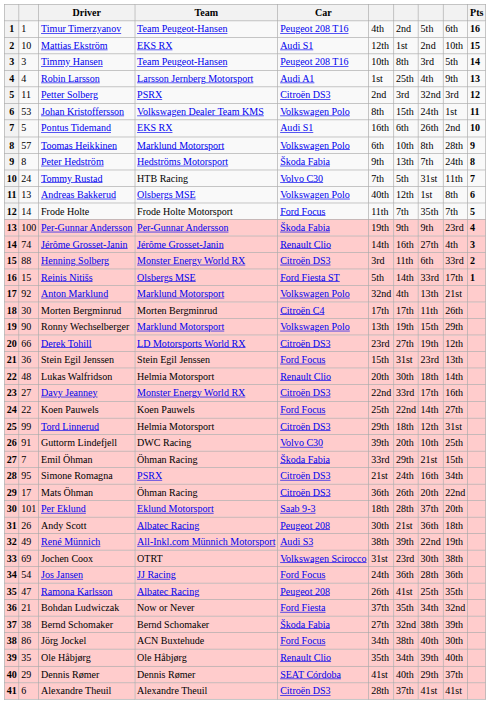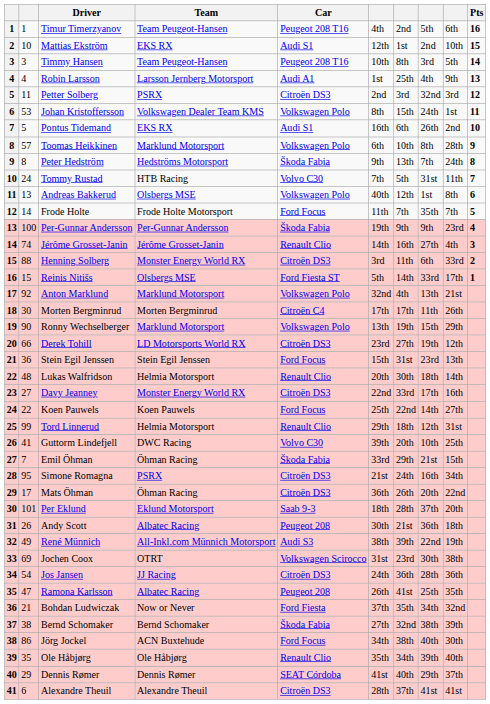 <table class=wikitable style="font-size:95%">
 <tr>
 <th></th>
 <th></th>
 <th>Driver</th>
 <th>Team</th>
 <th>Car</th>
 <th></th>
 <th></th>
 <th></th>
 <th></th>
 <th>Pts</th>
 </tr>
 <tr>
 <th>1</th>
 <td>1</td>
 <td> <a href='#'>Timur Timerzyanov</a></td>
 <td><a href='#'>Team Peugeot-Hansen</a></td>
 <td><a href='#'>Peugeot 208 T16</a></td>
 <td>4th</td>
 <td>2nd</td>
 <td>5th</td>
 <td>6th</td>
 <td><strong>16</strong></td>
 </tr>
 <tr>
 <th>2</th>
 <td>10</td>
 <td> <a href='#'>Mattias Ekström</a></td>
 <td><a href='#'>EKS RX</a></td>
 <td><a href='#'>Audi S1</a></td>
 <td>12th</td>
 <td>1st</td>
 <td>2nd</td>
 <td>10th</td>
 <td><strong>15</strong></td>
 </tr>
 <tr>
 <th>3</th>
 <td>3</td>
 <td> <a href='#'>Timmy Hansen</a></td>
 <td><a href='#'>Team Peugeot-Hansen</a></td>
 <td><a href='#'>Peugeot 208 T16</a></td>
 <td>10th</td>
 <td>8th</td>
 <td>3rd</td>
 <td>5th</td>
 <td><strong>14</strong></td>
 </tr>
 <tr>
 <th>4</th>
 <td>4</td>
 <td> <a href='#'>Robin Larsson</a></td>
 <td><a href='#'>Larsson Jernberg Motorsport</a></td>
 <td><a href='#'>Audi A1</a></td>
 <td>1st</td>
 <td>25th</td>
 <td>4th</td>
 <td>9th</td>
 <td><strong>13</strong></td>
 </tr>
 <tr>
 <th>5</th>
 <td>11</td>
 <td> <a href='#'>Petter Solberg</a></td>
 <td><a href='#'>PSRX</a></td>
 <td><a href='#'>Citroën DS3</a></td>
 <td>2nd</td>
 <td>3rd</td>
 <td>32nd</td>
 <td>3rd</td>
 <td><strong>12</strong></td>
 </tr>
 <tr>
 <th>6</th>
 <td>53</td>
 <td> <a href='#'>Johan Kristoffersson</a></td>
 <td><a href='#'>Volkswagen Dealer Team KMS</a></td>
 <td><a href='#'>Volkswagen Polo</a></td>
 <td>8th</td>
 <td>15th</td>
 <td>24th</td>
 <td>1st</td>
 <td><strong>11</strong></td>
 </tr>
 <tr>
 <th>7</th>
 <td>5</td>
 <td> <a href='#'>Pontus Tidemand</a></td>
 <td><a href='#'>EKS RX</a></td>
 <td><a href='#'>Audi S1</a></td>
 <td>16th</td>
 <td>6th</td>
 <td>26th</td>
 <td>2nd</td>
 <td><strong>10</strong></td>
 </tr>
 <tr>
 <th>8</th>
 <td>57</td>
 <td> <a href='#'>Toomas Heikkinen</a></td>
 <td><a href='#'>Marklund Motorsport</a></td>
 <td><a href='#'>Volkswagen Polo</a></td>
 <td>6th</td>
 <td>10th</td>
 <td>8th</td>
 <td>28th</td>
 <td><strong>9</strong></td>
 </tr>
 <tr>
 <th>9</th>
 <td>8</td>
 <td> <a href='#'>Peter Hedström</a></td>
 <td><a href='#'>Hedströms Motorsport</a></td>
 <td><a href='#'>Škoda Fabia</a></td>
 <td>9th</td>
 <td>13th</td>
 <td>7th</td>
 <td>24th</td>
 <td><strong>8</strong></td>
 </tr>
 <tr>
 <th>10</th>
 <td>24</td>
 <td> <a href='#'>Tommy Rustad</a></td>
 <td>HTB Racing</td>
 <td><a href='#'>Volvo C30</a></td>
 <td>7th</td>
 <td>5th</td>
 <td>31st</td>
 <td>11th</td>
 <td><strong>7</strong></td>
 </tr>
 <tr>
 <th>11</th>
 <td>13</td>
 <td> <a href='#'>Andreas Bakkerud</a></td>
 <td><a href='#'>Olsbergs MSE</a></td>
 <td><a href='#'>Volkswagen Polo</a></td>
 <td>40th</td>
 <td>12th</td>
 <td>1st</td>
 <td>8th</td>
 <td><strong>6</strong></td>
 </tr>
 <tr>
 <th>12</th>
 <td>14</td>
 <td> Frode Holte</td>
 <td>Frode Holte Motorsport</td>
 <td><a href='#'>Ford Focus</a></td>
 <td>11th</td>
 <td>7th</td>
 <td>35th</td>
 <td>7th</td>
 <td><strong>5</strong></td>
 </tr>
 <tr>
 <th style="background:#ffcccc;">13</th>
 <td style="background:#ffcccc;">100</td>
 <td style="background:#ffcccc;"> <a href='#'>Per-Gunnar Andersson</a></td>
 <td style="background:#ffcccc;"><a href='#'>Per-Gunnar Andersson</a></td>
 <td style="background:#ffcccc;"><a href='#'>Škoda Fabia</a></td>
 <td style="background:#ffcccc;">19th</td>
 <td style="background:#ffcccc;">9th</td>
 <td style="background:#ffcccc;">9th</td>
 <td style="background:#ffcccc;">23rd</td>
 <td style="background:#ffcccc;"><strong>4</strong></td>
 </tr>
 <tr>
 <th style="background:#ffcccc;">14</th>
 <td style="background:#ffcccc;">74</td>
 <td style="background:#ffcccc;"> <a href='#'>Jérôme Grosset-Janin</a></td>
 <td style="background:#ffcccc;"><a href='#'>Jérôme Grosset-Janin</a></td>
 <td style="background:#ffcccc;"><a href='#'>Renault Clio</a></td>
 <td style="background:#ffcccc;">14th</td>
 <td style="background:#ffcccc;">16th</td>
 <td style="background:#ffcccc;">27th</td>
 <td style="background:#ffcccc;">4th</td>
 <td style="background:#ffcccc;"><strong>3</strong></td>
 </tr>
 <tr>
 <th style="background:#ffcccc;">15</th>
 <td style="background:#ffcccc;">88</td>
 <td style="background:#ffcccc;"> <a href='#'>Henning Solberg</a></td>
 <td style="background:#ffcccc;"><a href='#'>Monster Energy World RX</a></td>
 <td style="background:#ffcccc;"><a href='#'>Citroën DS3</a></td>
 <td style="background:#ffcccc;">3rd</td>
 <td style="background:#ffcccc;">11th</td>
 <td style="background:#ffcccc;">6th</td>
 <td style="background:#ffcccc;">33rd</td>
 <td style="background:#ffcccc;"><strong>2</strong></td>
 </tr>
 <tr>
 <th style="background:#ffcccc;">16</th>
 <td style="background:#ffcccc;">15</td>
 <td style="background:#ffcccc;"> <a href='#'>Reinis Nitišs</a></td>
 <td style="background:#ffcccc;"><a href='#'>Olsbergs MSE</a></td>
 <td style="background:#ffcccc;"><a href='#'>Ford Fiesta ST</a></td>
 <td style="background:#ffcccc;">5th</td>
 <td style="background:#ffcccc;">14th</td>
 <td style="background:#ffcccc;">33rd</td>
 <td style="background:#ffcccc;">17th</td>
 <td style="background:#ffcccc;"><strong>1</strong></td>
 </tr>
 <tr>
 <th style="background:#ffcccc;">17</th>
 <td style="background:#ffcccc;">92</td>
 <td style="background:#ffcccc;"> <a href='#'>Anton Marklund</a></td>
 <td style="background:#ffcccc;"><a href='#'>Marklund Motorsport</a></td>
 <td style="background:#ffcccc;"><a href='#'>Volkswagen Polo</a></td>
 <td style="background:#ffcccc;">32nd</td>
 <td style="background:#ffcccc;">4th</td>
 <td style="background:#ffcccc;">13th</td>
 <td style="background:#ffcccc;">21st</td>
 <td style="background:#ffcccc;"></td>
 </tr>
 <tr>
 <th style="background:#ffcccc;">18</th>
 <td style="background:#ffcccc;">30</td>
 <td style="background:#ffcccc;"> Morten Bergminrud</td>
 <td style="background:#ffcccc;">Morten Bergminrud</td>
 <td style="background:#ffcccc;"><a href='#'>Citroën C4</a></td>
 <td style="background:#ffcccc;">17th</td>
 <td style="background:#ffcccc;">17th</td>
 <td style="background:#ffcccc;">11th</td>
 <td style="background:#ffcccc;">26th</td>
 <td style="background:#ffcccc;"></td>
 </tr>
 <tr>
 <th style="background:#ffcccc;">19</th>
 <td style="background:#ffcccc;">90</td>
 <td style="background:#ffcccc;"> Ronny Wechselberger</td>
 <td style="background:#ffcccc;"><a href='#'>Marklund Motorsport</a></td>
 <td style="background:#ffcccc;"><a href='#'>Volkswagen Polo</a></td>
 <td style="background:#ffcccc;">13th</td>
 <td style="background:#ffcccc;">19th</td>
 <td style="background:#ffcccc;">15th</td>
 <td style="background:#ffcccc;">29th</td>
 <td style="background:#ffcccc;"></td>
 </tr>
 <tr>
 <th style="background:#ffcccc;">20</th>
 <td style="background:#ffcccc;">66</td>
 <td style="background:#ffcccc;"> <a href='#'>Derek Tohill</a></td>
 <td style="background:#ffcccc;"><a href='#'>LD Motorsports World RX</a></td>
 <td style="background:#ffcccc;"><a href='#'>Citroën DS3</a></td>
 <td style="background:#ffcccc;">23rd</td>
 <td style="background:#ffcccc;">27th</td>
 <td style="background:#ffcccc;">19th</td>
 <td style="background:#ffcccc;">12th</td>
 <td style="background:#ffcccc;"></td>
 </tr>
 <tr>
 <th style="background:#ffcccc;">21</th>
 <td style="background:#ffcccc;">36</td>
 <td style="background:#ffcccc;"> Stein Egil Jenssen</td>
 <td style="background:#ffcccc;">Stein Egil Jenssen</td>
 <td style="background:#ffcccc;"><a href='#'>Ford Focus</a></td>
 <td style="background:#ffcccc;">15th</td>
 <td style="background:#ffcccc;">31st</td>
 <td style="background:#ffcccc;">23rd</td>
 <td style="background:#ffcccc;">13th</td>
 <td style="background:#ffcccc;"></td>
 </tr>
 <tr>
 <th style="background:#ffcccc;">22</th>
 <td style="background:#ffcccc;">48</td>
 <td style="background:#ffcccc;"> Lukas Walfridson</td>
 <td style="background:#ffcccc;">Helmia Motorsport</td>
 <td style="background:#ffcccc;"><a href='#'>Renault Clio</a></td>
 <td style="background:#ffcccc;">20th</td>
 <td style="background:#ffcccc;">30th</td>
 <td style="background:#ffcccc;">18th</td>
 <td style="background:#ffcccc;">14th</td>
 <td style="background:#ffcccc;"></td>
 </tr>
 <tr>
 <th style="background:#ffcccc;">23</th>
 <td style="background:#ffcccc;">27</td>
 <td style="background:#ffcccc;"> <a href='#'>Davy Jeanney</a></td>
 <td style="background:#ffcccc;"><a href='#'>Monster Energy World RX</a></td>
 <td style="background:#ffcccc;"><a href='#'>Citroën DS3</a></td>
 <td style="background:#ffcccc;">22nd</td>
 <td style="background:#ffcccc;">33rd</td>
 <td style="background:#ffcccc;">17th</td>
 <td style="background:#ffcccc;">16th</td>
 <td style="background:#ffcccc;"></td>
 </tr>
 <tr>
 <th style="background:#ffcccc;">24</th>
 <td style="background:#ffcccc;">22</td>
 <td style="background:#ffcccc;"> Koen Pauwels</td>
 <td style="background:#ffcccc;">Koen Pauwels</td>
 <td style="background:#ffcccc;"><a href='#'>Ford Focus</a></td>
 <td style="background:#ffcccc;">25th</td>
 <td style="background:#ffcccc;">22nd</td>
 <td style="background:#ffcccc;">14th</td>
 <td style="background:#ffcccc;">27th</td>
 <td style="background:#ffcccc;"></td>
 </tr>
 <tr>
 <th style="background:#ffcccc;">25</th>
 <td style="background:#ffcccc;">99</td>
 <td style="background:#ffcccc;"> <a href='#'>Tord Linnerud</a></td>
 <td style="background:#ffcccc;">Helmia Motorsport</td>
-<td style="background:#ffcccc;"><a href='#'>Citroën DS3</a></td>
+<td style="background:#ffcccc;"><a href='#'>Renault Clio</a></td>
 <td style="background:#ffcccc;">29th</td>
 <td style="background:#ffcccc;">18th</td>
 <td style="background:#ffcccc;">12th</td>
 <td style="background:#ffcccc;">31st</td>
 <td style="background:#ffcccc;"></td>
 </tr>
 <tr>
 <th style="background:#ffcccc;">26</th>
-<td style="background:#ffcccc;">91</td>
+<td style="background:#ffcccc;">41</td>
 <td style="background:#ffcccc;"> Guttorm Lindefjell</td>
 <td style="background:#ffcccc;">DWC Racing</td>
 <td style="background:#ffcccc;"><a href='#'>Volvo C30</a></td>
 <td style="background:#ffcccc;">39th</td>
 <td style="background:#ffcccc;">20th</td>
 <td style="background:#ffcccc;">10th</td>
 <td style="background:#ffcccc;">25th</td>
 <td style="background:#ffcccc;"></td>
 </tr>
 <tr>
 <th style="background:#ffcccc;">27</th>
 <td style="background:#ffcccc;">7</td>
 <td style="background:#ffcccc;"> Emil Öhman</td>
 <td style="background:#ffcccc;">Öhman Racing</td>
 <td style="background:#ffcccc;"><a href='#'>Škoda Fabia</a></td>
 <td style="background:#ffcccc;">33rd</td>
 <td style="background:#ffcccc;">29th</td>
 <td style="background:#ffcccc;">21st</td>
 <td style="background:#ffcccc;">15th</td>
 <td style="background:#ffcccc;"></td>
 </tr>
 <tr>
 <th style="background:#ffcccc;">28</th>
 <td style="background:#ffcccc;">95</td>
 <td style="background:#ffcccc;"> Simone Romagna</td>
 <td style="background:#ffcccc;"><a href='#'>PSRX</a></td>
 <td style="background:#ffcccc;"><a href='#'>Citroën DS3</a></td>
 <td style="background:#ffcccc;">21st</td>
 <td style="background:#ffcccc;">24th</td>
 <td style="background:#ffcccc;">16th</td>
 <td style="background:#ffcccc;">34th</td>
 <td style="background:#ffcccc;"></td>
 </tr>
 <tr>
 <th style="background:#ffcccc;">29</th>
 <td style="background:#ffcccc;">17</td>
 <td style="background:#ffcccc;"> Mats Öhman</td>
 <td style="background:#ffcccc;">Öhman Racing</td>
 <td style="background:#ffcccc;"><a href='#'>Citroën DS3</a></td>
 <td style="background:#ffcccc;">36th</td>
 <td style="background:#ffcccc;">26th</td>
 <td style="background:#ffcccc;">20th</td>
 <td style="background:#ffcccc;">22nd</td>
 <td style="background:#ffcccc;"></td>
 </tr>
 <tr>
 <th style="background:#ffcccc;">30</th>
 <td style="background:#ffcccc;">101</td>
 <td style="background:#ffcccc;"> <a href='#'>Per Eklund</a></td>
 <td style="background:#ffcccc;"><a href='#'>Eklund Motorsport</a></td>
 <td style="background:#ffcccc;"><a href='#'>Saab 9-3</a></td>
 <td style="background:#ffcccc;">18th</td>
 <td style="background:#ffcccc;">28th</td>
 <td style="background:#ffcccc;">37th</td>
 <td style="background:#ffcccc;">20th</td>
 <td style="background:#ffcccc;"></td>
 </tr>
 <tr>
 <th style="background:#ffcccc;">31</th>
 <td style="background:#ffcccc;">26</td>
 <td style="background:#ffcccc;"> Andy Scott</td>
 <td style="background:#ffcccc;"><a href='#'>Albatec Racing</a></td>
 <td style="background:#ffcccc;"><a href='#'>Peugeot 208</a></td>
 <td style="background:#ffcccc;">30th</td>
 <td style="background:#ffcccc;">21st</td>
 <td style="background:#ffcccc;">36th</td>
 <td style="background:#ffcccc;">18th</td>
 <td style="background:#ffcccc;"></td>
 </tr>
 <tr>
 <th style="background:#ffcccc;">32</th>
 <td style="background:#ffcccc;">49</td>
 <td style="background:#ffcccc;"> <a href='#'>René Münnich</a></td>
 <td style="background:#ffcccc;"><a href='#'>All-Inkl.com Münnich Motorsport</a></td>
 <td style="background:#ffcccc;"><a href='#'>Audi S3</a></td>
 <td style="background:#ffcccc;">38th</td>
 <td style="background:#ffcccc;">39th</td>
 <td style="background:#ffcccc;">22nd</td>
 <td style="background:#ffcccc;">19th</td>
 <td style="background:#ffcccc;"></td>
 </tr>
 <tr>
 <th style="background:#ffcccc;">33</th>
 <td style="background:#ffcccc;">69</td>
 <td style="background:#ffcccc;"> Jochen Coox</td>
 <td style="background:#ffcccc;">OTRT</td>
 <td style="background:#ffcccc;"><a href='#'>Volkswagen Scirocco</a></td>
 <td style="background:#ffcccc;">31st</td>
 <td style="background:#ffcccc;">23rd</td>
 <td style="background:#ffcccc;">30th</td>
 <td style="background:#ffcccc;">38th</td>
 <td style="background:#ffcccc;"></td>
 </tr>
 <tr>
 <th style="background:#ffcccc;">34</th>
 <td style="background:#ffcccc;">54</td>
 <td style="background:#ffcccc;"> <a href='#'>Jos Jansen</a></td>
 <td style="background:#ffcccc;"><a href='#'>JJ Racing</a></td>
-<td style="background:#ffcccc;"><a href='#'>Ford Focus</a></td>
+<td style="background:#ffcccc;"><a href='#'>Citroën DS3</a></td>
 <td style="background:#ffcccc;">24th</td>
 <td style="background:#ffcccc;">36th</td>
 <td style="background:#ffcccc;">28th</td>
 <td style="background:#ffcccc;">36th</td>
 <td style="background:#ffcccc;"></td>
 </tr>
 <tr>
 <th style="background:#ffcccc;">35</th>
 <td style="background:#ffcccc;">47</td>
 <td style="background:#ffcccc;"> <a href='#'>Ramona Karlsson</a></td>
 <td style="background:#ffcccc;"><a href='#'>Albatec Racing</a></td>
 <td style="background:#ffcccc;"><a href='#'>Peugeot 208</a></td>
 <td style="background:#ffcccc;">26th</td>
 <td style="background:#ffcccc;">41st</td>
 <td style="background:#ffcccc;">25th</td>
 <td style="background:#ffcccc;">35th</td>
 <td style="background:#ffcccc;"></td>
 </tr>
 <tr>
 <th style="background:#ffcccc;">36</th>
 <td style="background:#ffcccc;">21</td>
 <td style="background:#ffcccc;"> Bohdan Ludwiczak</td>
 <td style="background:#ffcccc;">Now or Never</td>
 <td style="background:#ffcccc;"><a href='#'>Ford Fiesta</a></td>
 <td style="background:#ffcccc;">37th</td>
 <td style="background:#ffcccc;">35th</td>
 <td style="background:#ffcccc;">34th</td>
 <td style="background:#ffcccc;">32nd</td>
 <td style="background:#ffcccc;"></td>
 </tr>
 <tr>
 <th style="background:#ffcccc;">37</th>
 <td style="background:#ffcccc;">38</td>
 <td style="background:#ffcccc;"> Bernd Schomaker</td>
 <td style="background:#ffcccc;">Bernd Schomaker</td>
 <td style="background:#ffcccc;"><a href='#'>Škoda Fabia</a></td>
 <td style="background:#ffcccc;">27th</td>
 <td style="background:#ffcccc;">32nd</td>
 <td style="background:#ffcccc;">38th</td>
 <td style="background:#ffcccc;">39th</td>
 <td style="background:#ffcccc;"></td>
 </tr>
 <tr>
 <th style="background:#ffcccc;">38</th>
 <td style="background:#ffcccc;">86</td>
 <td style="background:#ffcccc;"> Jörg Jockel</td>
 <td style="background:#ffcccc;">ACN Buxtehude</td>
 <td style="background:#ffcccc;"><a href='#'>Ford Focus</a></td>
 <td style="background:#ffcccc;">34th</td>
 <td style="background:#ffcccc;">38th</td>
 <td style="background:#ffcccc;">40th</td>
 <td style="background:#ffcccc;">30th</td>
 <td style="background:#ffcccc;"></td>
 </tr>
 <tr>
 <th style="background:#ffcccc;">39</th>
 <td style="background:#ffcccc;">35</td>
 <td style="background:#ffcccc;"> Ole Håbjørg</td>
 <td style="background:#ffcccc;">Ole Håbjørg</td>
 <td style="background:#ffcccc;"><a href='#'>Renault Clio</a></td>
 <td style="background:#ffcccc;">35th</td>
 <td style="background:#ffcccc;">34th</td>
 <td style="background:#ffcccc;">39th</td>
 <td style="background:#ffcccc;">40th</td>
 <td style="background:#ffcccc;"></td>
 </tr>
 <tr>
 <th style="background:#ffcccc;">40</th>
 <td style="background:#ffcccc;">29</td>
 <td style="background:#ffcccc;"> Dennis Rømer</td>
 <td style="background:#ffcccc;">Dennis Rømer</td>
 <td style="background:#ffcccc;"><a href='#'>SEAT Córdoba</a></td>
 <td style="background:#ffcccc;">41st</td>
 <td style="background:#ffcccc;">40th</td>
 <td style="background:#ffcccc;">29th</td>
 <td style="background:#ffcccc;">37th</td>
 <td style="background:#ffcccc;"></td>
 </tr>
 <tr>
 <th style="background:#ffcccc;">41</th>
 <td style="background:#ffcccc;">6</td>
 <td style="background:#ffcccc;"> Alexandre Theuil</td>
 <td style="background:#ffcccc;">Alexandre Theuil</td>
 <td style="background:#ffcccc;"><a href='#'>Citroën DS3</a></td>
 <td style="background:#ffcccc;">28th</td>
 <td style="background:#ffcccc;">37th</td>
 <td style="background:#ffcccc;">41st</td>
 <td style="background:#ffcccc;">41st</td>
 <td style="background:#ffcccc;"></td>
 </tr>
 </table>
